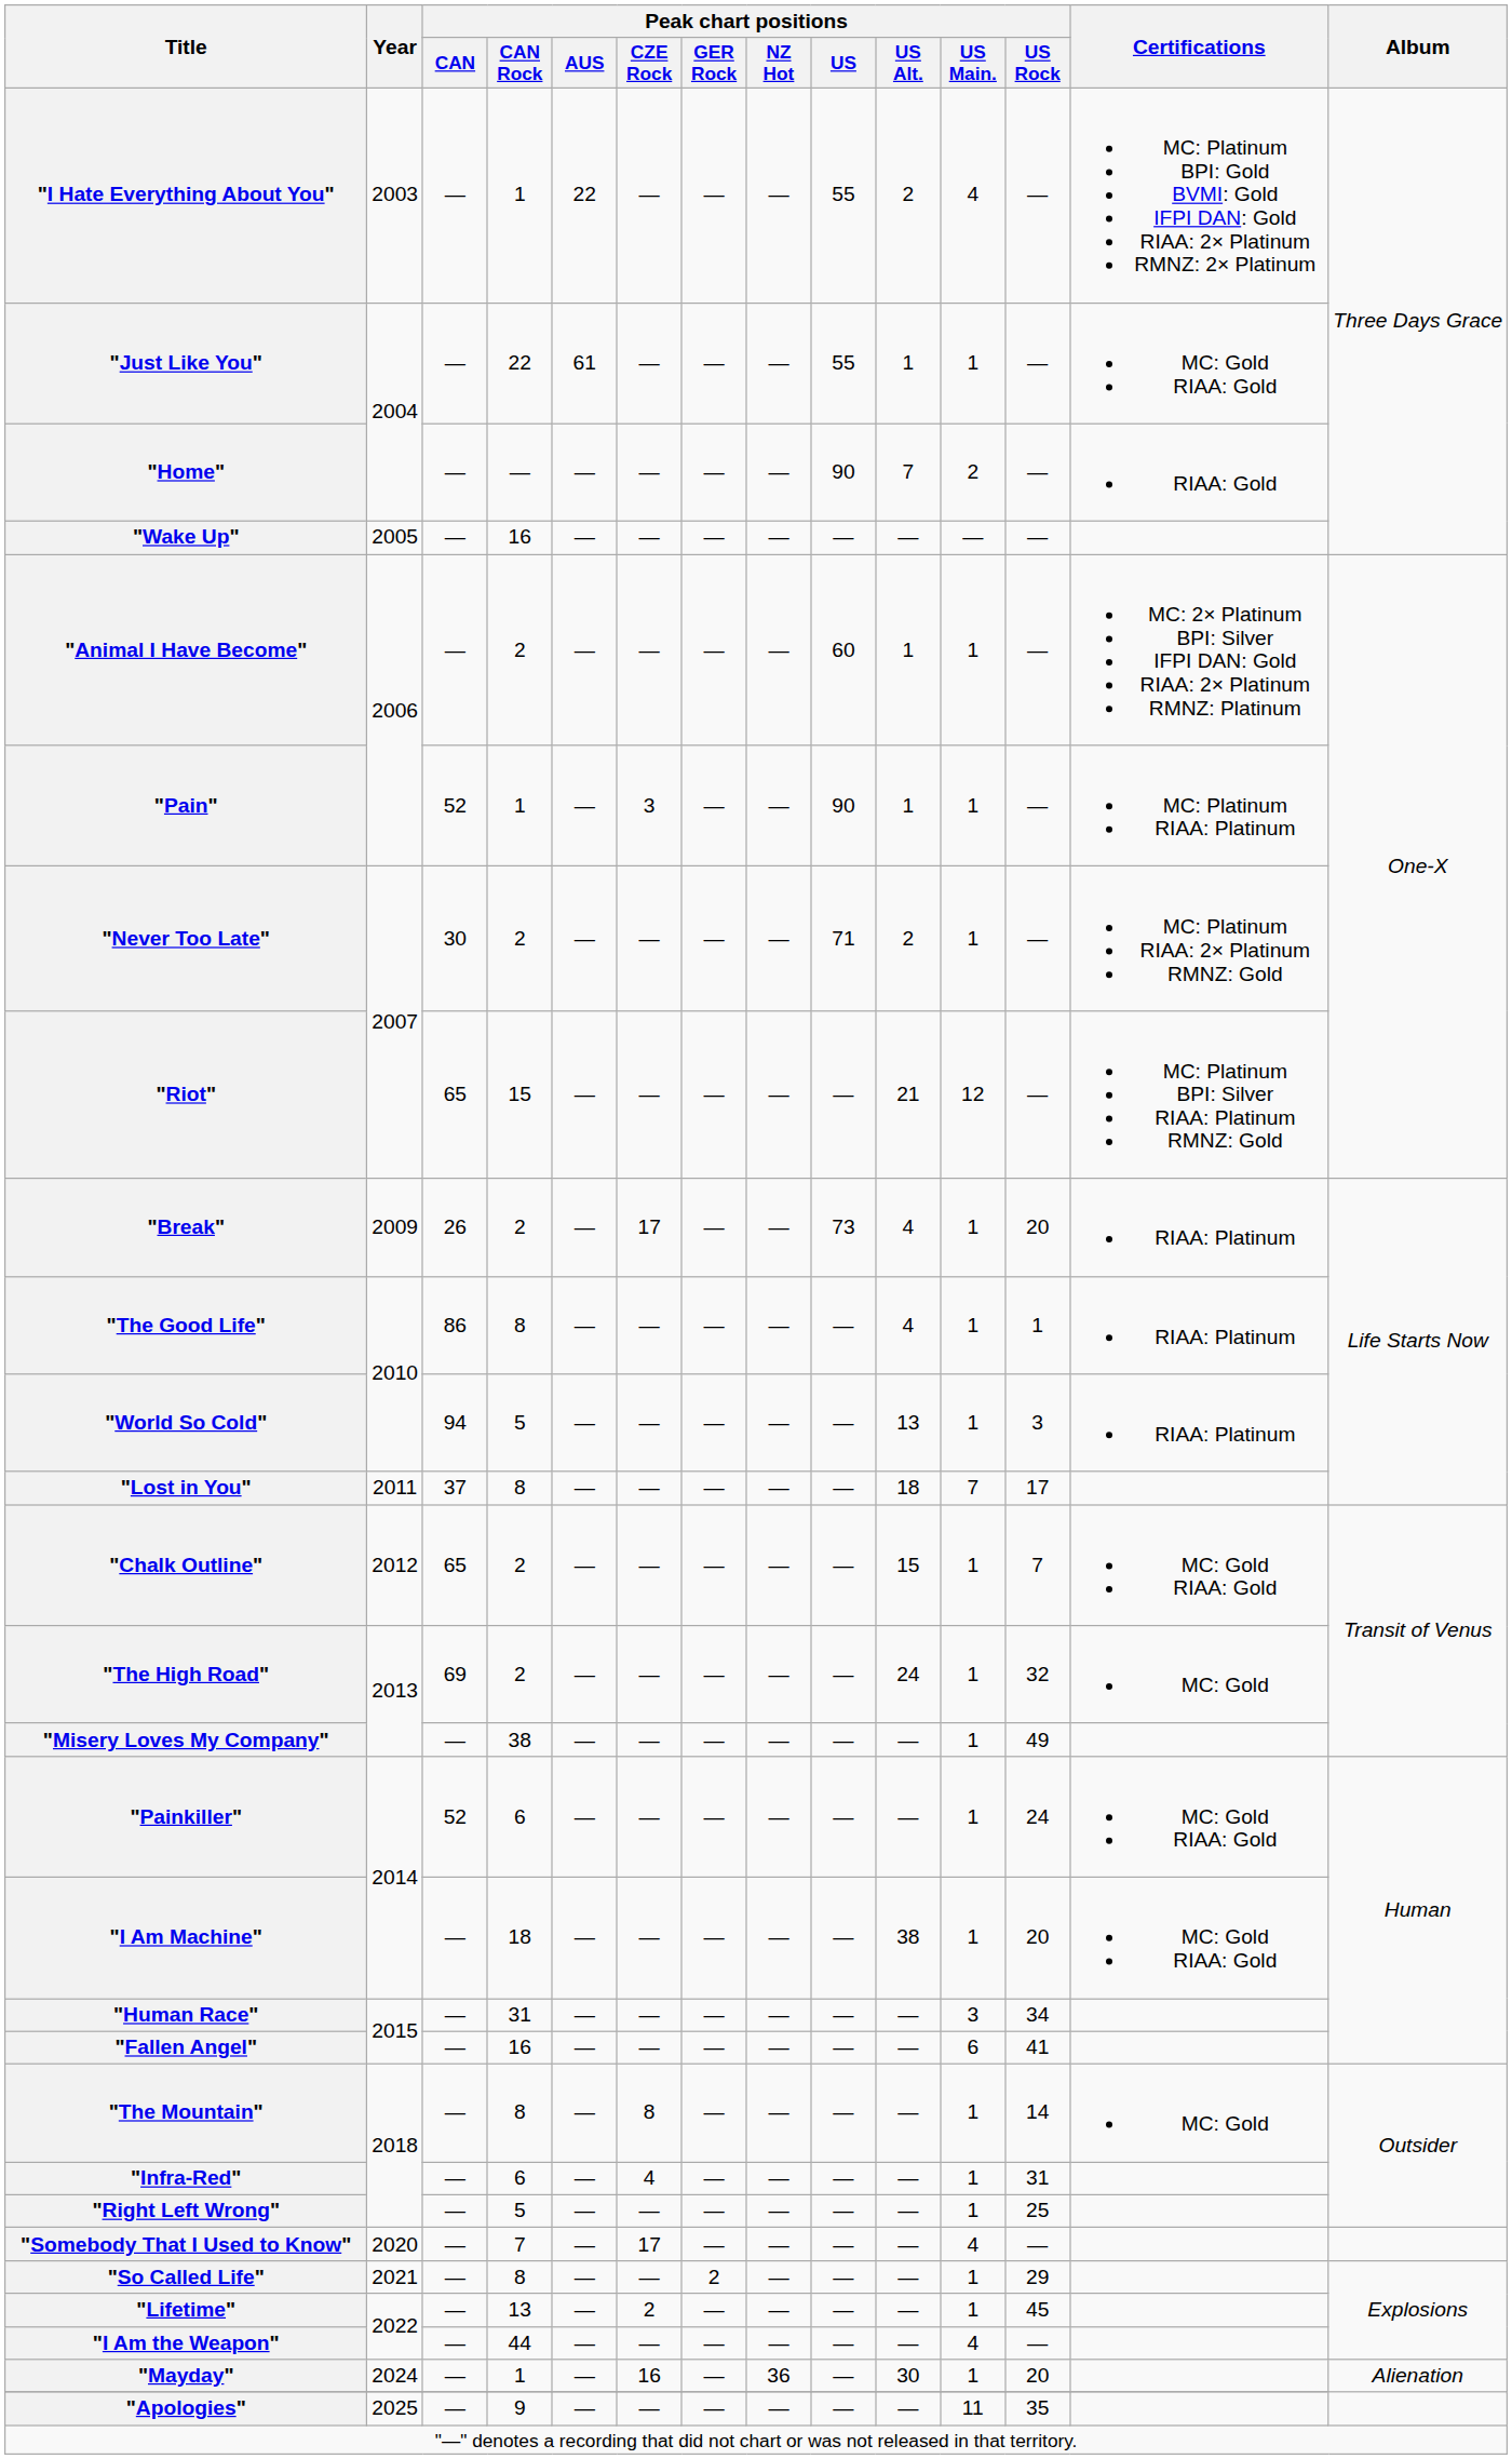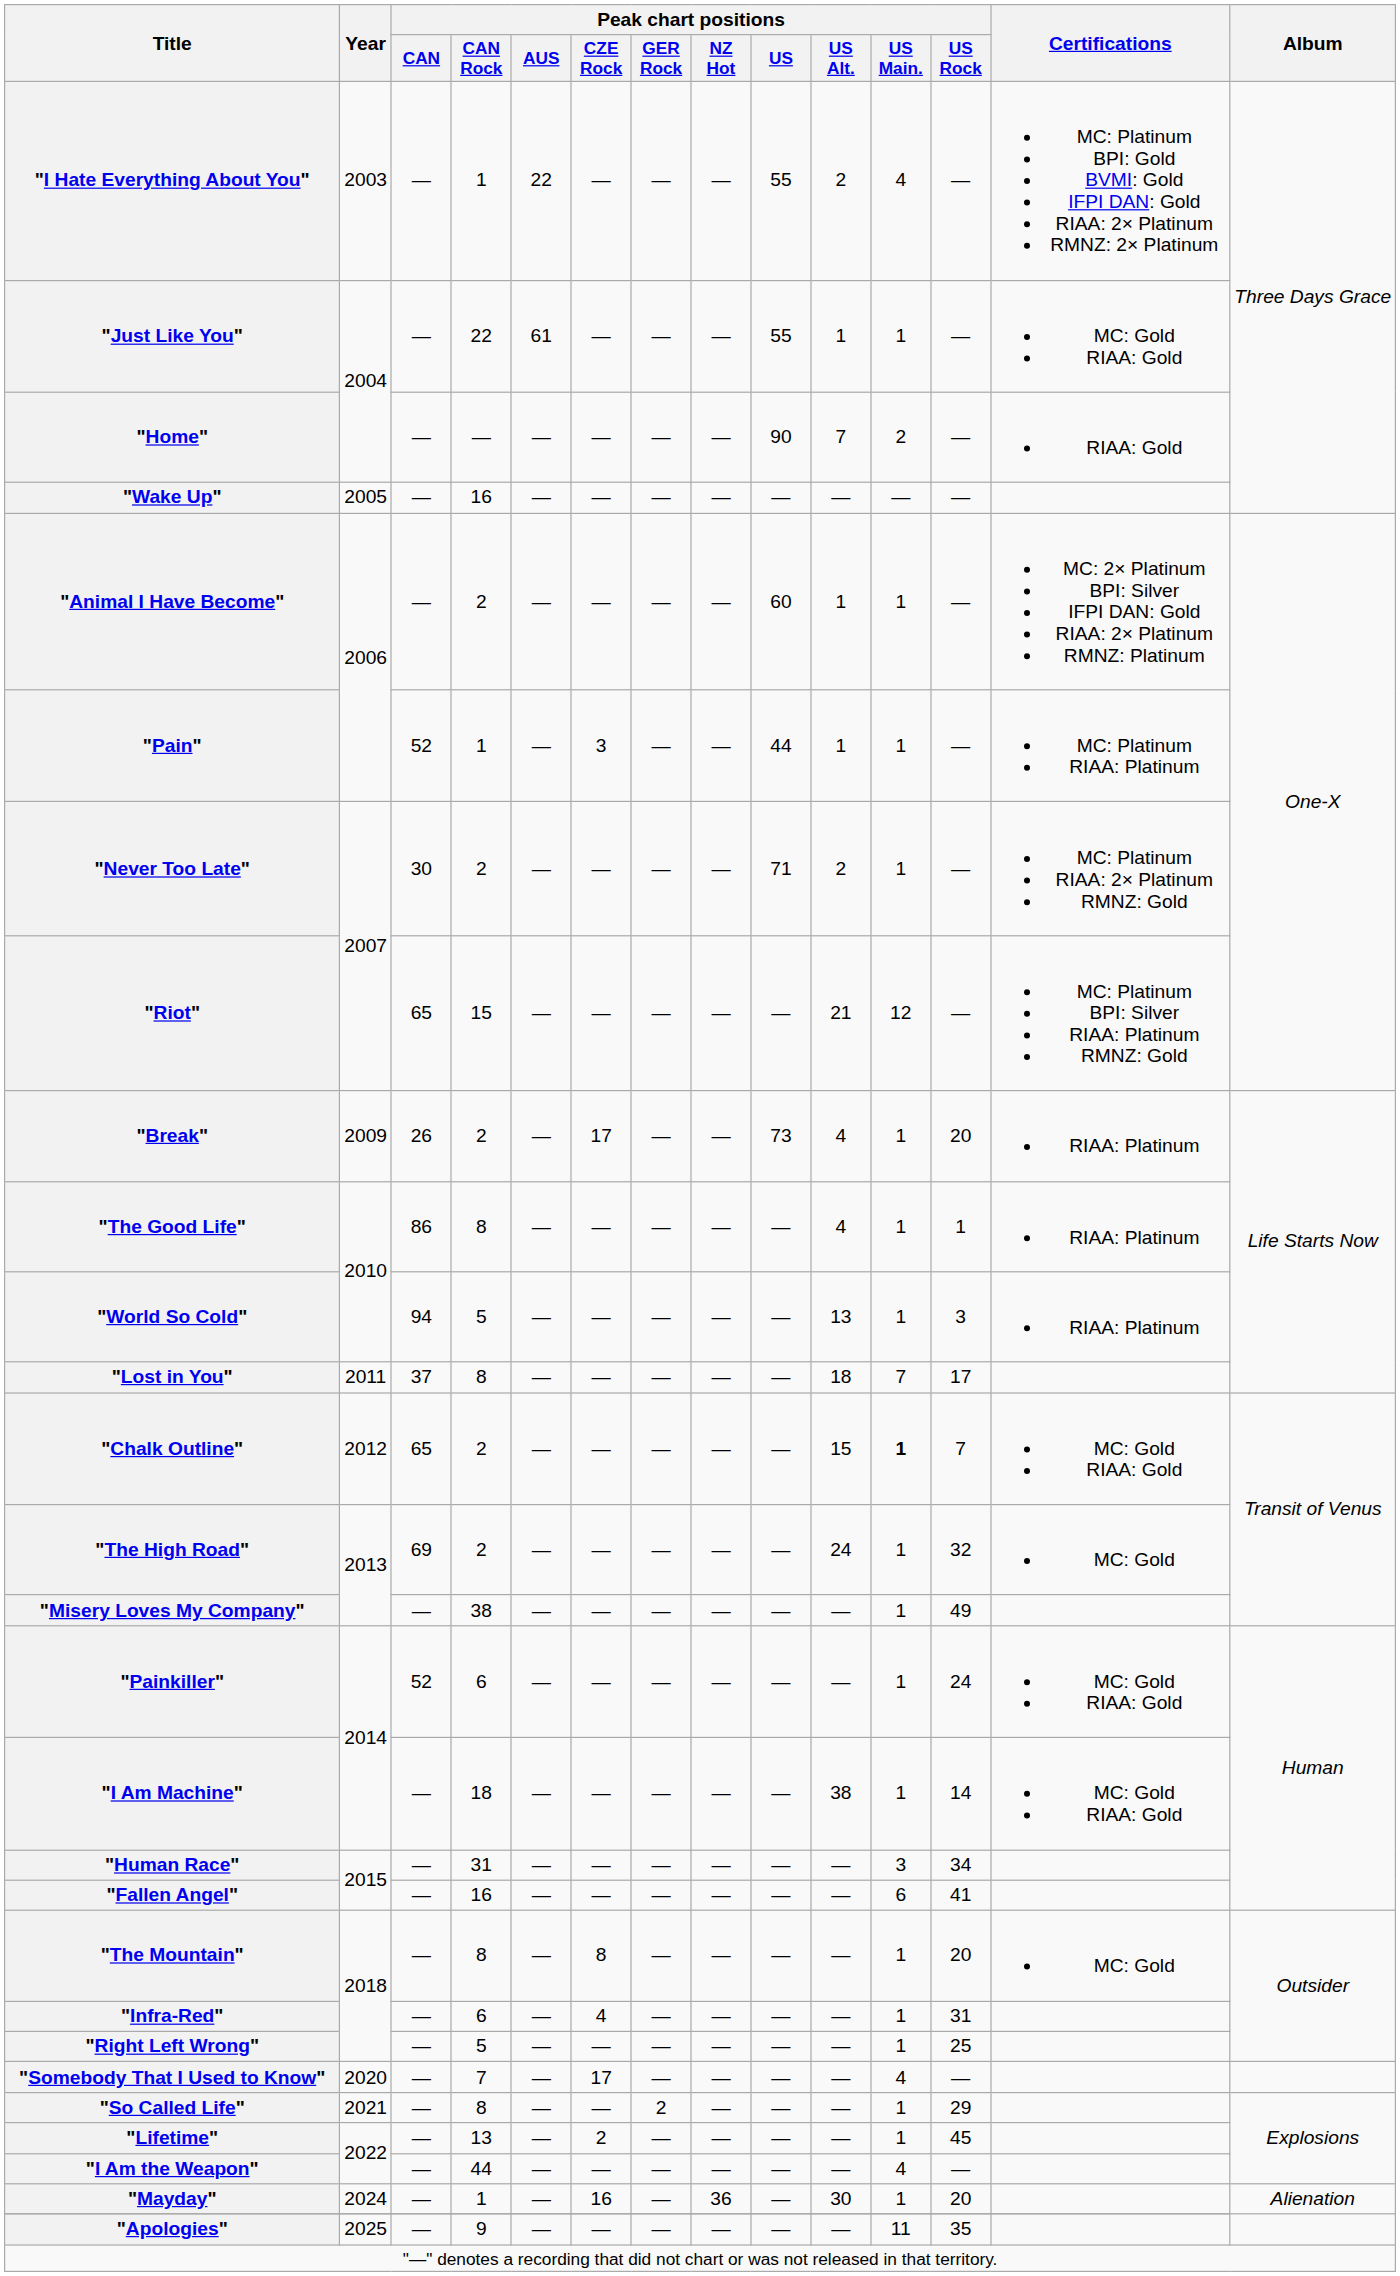 <table class="wikitable plainrowheaders" style="text-align:center;">
 <tr>
 <th scope="col" rowspan="2" style="width:17em;">Title</th>
 <th scope="col" rowspan="2">Year</th>
 <th scope="col" colspan="10">Peak chart positions</th>
 <th scope="col" rowspan="2" style="width:12em;"><a href='#'>Certifications</a></th>
 <th scope="col" rowspan="2">Album</th>
 </tr>
 <tr>
 <th style="width:3em;font-size:90%"><a href='#'>CAN</a><br></th>
 <th style="width:3em;font-size:90%"><a href='#'>CAN<br>Rock</a><br></th>
 <th style="width:3em;font-size:90%"><a href='#'>AUS</a><br></th>
 <th style="width:3em;font-size:90%"><a href='#'>CZE<br>Rock</a><br></th>
 <th style="width:3em;font-size:90%"><a href='#'>GER<br>Rock</a><br></th>
 <th style="width:3em;font-size:90%"><a href='#'>NZ<br>Hot</a><br></th>
 <th style="width:3em;font-size:90%"><a href='#'>US</a><br></th>
 <th style="width:3em;font-size:90%"><a href='#'>US<br>Alt.</a><br></th>
 <th style="width:3em;font-size:90%"><a href='#'>US<br>Main.</a><br></th>
 <th style="width:3em;font-size:90%"><a href='#'>US<br>Rock</a><br></th>
 </tr>
 <tr>
 <th scope="row">"<a href='#'>I Hate Everything About You</a>"</th>
 <td>2003</td>
 <td>—</td>
 <td>1</td>
 <td>22</td>
 <td>—</td>
 <td>—</td>
 <td>—</td>
 <td>55</td>
 <td>2</td>
 <td>4</td>
 <td>—</td>
 <td><br><ul><li>MC: Platinum</li><li>BPI: Gold</li><li><a href='#'>BVMI</a>: Gold</li><li><a href='#'>IFPI DAN</a>: Gold</li><li>RIAA: 2× Platinum</li><li>RMNZ: 2× Platinum</li></ul></td>
 <td rowspan="4"><em>Three Days Grace</em></td>
 </tr>
 <tr>
 <th scope="row">"<a href='#'>Just Like You</a>"</th>
 <td rowspan="2">2004</td>
 <td>—</td>
 <td>22</td>
 <td>61</td>
 <td>—</td>
 <td>—</td>
 <td>—</td>
 <td>55</td>
 <td>1</td>
 <td>1</td>
 <td>—</td>
 <td><br><ul><li>MC: Gold</li><li>RIAA: Gold</li></ul></td>
 </tr>
 <tr>
 <th scope="row">"<a href='#'>Home</a>"</th>
 <td>—</td>
 <td>—</td>
 <td>—</td>
 <td>—</td>
 <td>—</td>
 <td>—</td>
 <td>90</td>
 <td>7</td>
 <td>2</td>
 <td>—</td>
 <td><br><ul><li>RIAA: Gold</li></ul></td>
 </tr>
 <tr>
 <th scope="row">"<a href='#'>Wake Up</a>"</th>
 <td>2005</td>
 <td>—</td>
 <td>16</td>
 <td>—</td>
 <td>—</td>
 <td>—</td>
 <td>—</td>
 <td>—</td>
 <td>—</td>
 <td>—</td>
 <td>—</td>
 <td></td>
 </tr>
 <tr>
 <th scope="row">"<a href='#'>Animal I Have Become</a>"</th>
 <td rowspan="2">2006</td>
 <td>—</td>
 <td>2</td>
 <td>—</td>
 <td>—</td>
 <td>—</td>
 <td>—</td>
 <td>60</td>
 <td>1</td>
 <td>1</td>
 <td>—</td>
 <td><br><ul><li>MC: 2× Platinum</li><li>BPI: Silver</li><li>IFPI DAN: Gold</li><li>RIAA: 2× Platinum</li><li>RMNZ: Platinum</li></ul></td>
 <td rowspan="4"><em>One-X</em></td>
 </tr>
 <tr>
 <th scope="row">"<a href='#'>Pain</a>"</th>
 <td>52</td>
 <td>1</td>
 <td>—</td>
 <td>3</td>
 <td>—</td>
 <td>—</td>
-<td>90</td>
+<td>44</td>
 <td>1</td>
 <td>1</td>
 <td>—</td>
 <td><br><ul><li>MC: Platinum</li><li>RIAA: Platinum</li></ul></td>
 </tr>
 <tr>
 <th scope="row">"<a href='#'>Never Too Late</a>"</th>
 <td rowspan="2">2007</td>
 <td>30</td>
 <td>2</td>
 <td>—</td>
 <td>—</td>
 <td>—</td>
 <td>—</td>
 <td>71</td>
 <td>2</td>
 <td>1</td>
 <td>—</td>
 <td><br><ul><li>MC: Platinum</li><li>RIAA: 2× Platinum</li><li>RMNZ: Gold</li></ul></td>
 </tr>
 <tr>
 <th scope="row">"<a href='#'>Riot</a>"</th>
 <td>65</td>
 <td>15</td>
 <td>—</td>
 <td>—</td>
 <td>—</td>
 <td>—</td>
 <td>—</td>
 <td>21</td>
 <td>12</td>
 <td>—</td>
 <td><br><ul><li>MC: Platinum</li><li>BPI: Silver</li><li>RIAA: Platinum</li><li>RMNZ: Gold</li></ul></td>
 </tr>
 <tr>
 <th scope="row">"<a href='#'>Break</a>"</th>
 <td>2009</td>
 <td>26</td>
 <td>2</td>
 <td>—</td>
 <td>17</td>
 <td>—</td>
 <td>—</td>
 <td>73</td>
 <td>4</td>
 <td>1</td>
 <td>20</td>
 <td><br><ul><li>RIAA: Platinum</li></ul></td>
 <td rowspan="4"><em>Life Starts Now</em></td>
 </tr>
 <tr>
 <th scope="row">"<a href='#'>The Good Life</a>"</th>
 <td rowspan="2">2010</td>
 <td>86</td>
 <td>8</td>
 <td>—</td>
 <td>—</td>
 <td>—</td>
 <td>—</td>
 <td>—</td>
 <td>4</td>
 <td>1</td>
 <td>1</td>
 <td><br><ul><li>RIAA: Platinum</li></ul></td>
 </tr>
 <tr>
 <th scope="row">"<a href='#'>World So Cold</a>"</th>
 <td>94</td>
 <td>5</td>
 <td>—</td>
 <td>—</td>
 <td>—</td>
 <td>—</td>
 <td>—</td>
 <td>13</td>
 <td>1</td>
 <td>3</td>
 <td><br><ul><li>RIAA: Platinum</li></ul></td>
 </tr>
 <tr>
 <th scope="row">"<a href='#'>Lost in You</a>"</th>
 <td>2011</td>
 <td>37</td>
 <td>8</td>
 <td>—</td>
 <td>—</td>
 <td>—</td>
 <td>—</td>
 <td>—</td>
 <td>18</td>
 <td>7</td>
 <td>17</td>
 <td></td>
 </tr>
 <tr>
 <th scope="row">"<a href='#'>Chalk Outline</a>"</th>
 <td>2012</td>
 <td>65</td>
 <td>2</td>
 <td>—</td>
 <td>—</td>
 <td>—</td>
 <td>—</td>
 <td>—</td>
 <td>15</td>
-<td>1</td>
+<td><strong>1</strong></td>
 <td>7</td>
 <td><br><ul><li>MC: Gold</li><li>RIAA: Gold</li></ul></td>
 <td rowspan="3"><em>Transit of Venus</em></td>
 </tr>
 <tr>
 <th scope="row">"<a href='#'>The High Road</a>"</th>
 <td rowspan="2">2013</td>
 <td>69</td>
 <td>2</td>
 <td>—</td>
 <td>—</td>
 <td>—</td>
 <td>—</td>
 <td>—</td>
 <td>24</td>
 <td>1</td>
 <td>32</td>
 <td><br><ul><li>MC: Gold</li></ul></td>
 </tr>
 <tr>
 <th scope="row">"<a href='#'>Misery Loves My Company</a>"</th>
 <td>—</td>
 <td>38</td>
 <td>—</td>
 <td>—</td>
 <td>—</td>
 <td>—</td>
 <td>—</td>
 <td>—</td>
 <td>1</td>
 <td>49</td>
 <td></td>
 </tr>
 <tr>
 <th scope="row">"<a href='#'>Painkiller</a>"</th>
 <td rowspan="2">2014</td>
 <td>52</td>
 <td>6</td>
 <td>—</td>
 <td>—</td>
 <td>—</td>
 <td>—</td>
 <td>—</td>
 <td>—</td>
 <td>1</td>
 <td>24</td>
 <td><br><ul><li>MC: Gold</li><li>RIAA: Gold</li></ul></td>
 <td rowspan="4"><em>Human</em></td>
 </tr>
 <tr>
 <th scope="row">"<a href='#'>I Am Machine</a>"</th>
 <td>—</td>
 <td>18</td>
 <td>—</td>
 <td>—</td>
 <td>—</td>
 <td>—</td>
 <td>—</td>
 <td>38</td>
 <td>1</td>
-<td>20</td>
+<td>14</td>
 <td><br><ul><li>MC: Gold</li><li>RIAA: Gold</li></ul></td>
 </tr>
 <tr>
 <th scope="row">"<a href='#'>Human Race</a>"</th>
 <td rowspan="2">2015</td>
 <td>—</td>
 <td>31</td>
 <td>—</td>
 <td>—</td>
 <td>—</td>
 <td>—</td>
 <td>—</td>
 <td>—</td>
 <td>3</td>
 <td>34</td>
 <td></td>
 </tr>
 <tr>
 <th scope="row">"<a href='#'>Fallen Angel</a>"</th>
 <td>—</td>
 <td>16</td>
 <td>—</td>
 <td>—</td>
 <td>—</td>
 <td>—</td>
 <td>—</td>
 <td>—</td>
 <td>6</td>
 <td>41</td>
 <td></td>
 </tr>
 <tr>
 <th scope="row">"<a href='#'>The Mountain</a>"</th>
 <td rowspan="3">2018</td>
 <td>—</td>
 <td>8</td>
 <td>—</td>
 <td>8</td>
 <td>—</td>
 <td>—</td>
 <td>—</td>
 <td>—</td>
 <td>1</td>
-<td>14</td>
+<td>20</td>
 <td><br><ul><li>MC: Gold</li></ul></td>
 <td rowspan="3"><em>Outsider</em></td>
 </tr>
 <tr>
 <th scope="row">"<a href='#'>Infra-Red</a>"</th>
 <td>—</td>
 <td>6</td>
 <td>—</td>
 <td>4</td>
 <td>—</td>
 <td>—</td>
 <td>—</td>
 <td>—</td>
 <td>1</td>
 <td>31</td>
 <td></td>
 </tr>
 <tr>
 <th scope="row">"<a href='#'>Right Left Wrong</a>"</th>
 <td>—</td>
 <td>5</td>
 <td>—</td>
 <td>—</td>
 <td>—</td>
 <td>—</td>
 <td>—</td>
 <td>—</td>
 <td>1</td>
 <td>25</td>
 <td></td>
 </tr>
 <tr>
 <th scope="row">"<a href='#'>Somebody That I Used to Know</a>"</th>
 <td>2020</td>
 <td>—</td>
 <td>7</td>
 <td>—</td>
 <td>17</td>
 <td>—</td>
 <td>—</td>
 <td>—</td>
 <td>—</td>
 <td>4</td>
 <td>—</td>
 <td></td>
 <td></td>
 </tr>
 <tr>
 <th scope="row">"<a href='#'>So Called Life</a>"</th>
 <td>2021</td>
 <td>—</td>
 <td>8</td>
 <td>—</td>
 <td>—</td>
 <td>2</td>
 <td>—</td>
 <td>—</td>
 <td>—</td>
 <td>1</td>
 <td>29</td>
 <td></td>
 <td rowspan="3"><em>Explosions</em></td>
 </tr>
 <tr>
 <th scope="row">"<a href='#'>Lifetime</a>"</th>
 <td rowspan="2">2022</td>
 <td>—</td>
 <td>13</td>
 <td>—</td>
 <td>2</td>
 <td>—</td>
 <td>—</td>
 <td>—</td>
 <td>—</td>
 <td>1</td>
 <td>45</td>
 <td></td>
 </tr>
 <tr>
 <th scope="row">"<a href='#'>I Am the Weapon</a>"</th>
 <td>—</td>
 <td>44</td>
 <td>—</td>
 <td>—</td>
 <td>—</td>
 <td>—</td>
 <td>—</td>
 <td>—</td>
 <td>4</td>
 <td>—</td>
 <td></td>
 </tr>
 <tr>
 <th scope="row">"<a href='#'>Mayday</a>"</th>
 <td>2024</td>
 <td>—</td>
 <td>1</td>
 <td>—</td>
 <td>16</td>
 <td>—</td>
 <td>36</td>
 <td>—</td>
 <td>30</td>
 <td>1</td>
 <td>20</td>
 <td></td>
 <td rowspan="2"><em>Alienation</em></td>
 </tr>
 <tr>
 </tr>
 <tr>
 <th scope="row">"<a href='#'>Apologies</a>"</th>
 <td>2025</td>
 <td>—</td>
 <td>9</td>
 <td>—</td>
 <td>—</td>
 <td>—</td>
 <td>—</td>
 <td>—</td>
 <td>— </td>
 <td>11</td>
 <td>35</td>
 <td></td>
 </tr>
 <tr>
 <td colspan="15" style="font-size:90%">"—" denotes a recording that did not chart or was not released in that territory.</td>
 </tr>
 </table>
